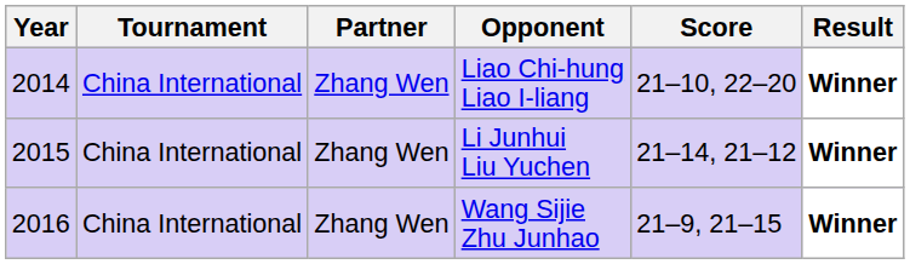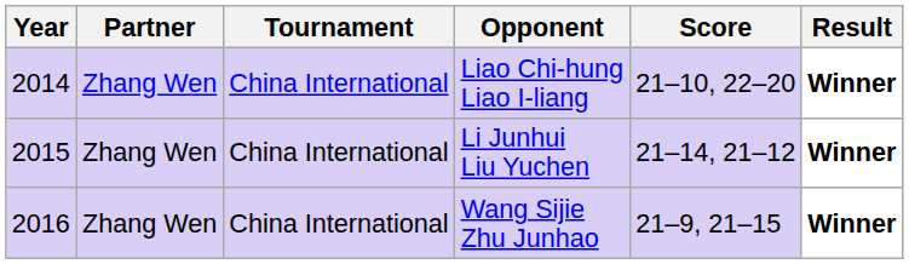 <table class="sortable wikitable" style="font-size: 90%;">
 <tr>
 <th>Year</th>
+<th>Partner</th>
 <th>Tournament</th>
-<th>Partner</th>
 <th>Opponent</th>
 <th>Score</th>
 <th>Result</th>
 </tr>
 <tr style="background:#D8CEF6">
 <td align="center">2014</td>
+<td align="left"> <a href='#'>Zhang Wen</a></td>
 <td align="left"><a href='#'>China International</a></td>
-<td align="left"> <a href='#'>Zhang Wen</a></td>
 <td align="left"> <a href='#'>Liao Chi-hung</a> <br>  <a href='#'>Liao I-liang</a></td>
 <td align="left">21–10, 22–20</td>
 <td style="text-align:left; background:white"> <strong>Winner</strong></td>
 </tr>
 <tr style="background:#D8CEF6">
 <td align="center">2015</td>
+<td align="left"> Zhang Wen</td>
 <td align="left">China International</td>
-<td align="left"> Zhang Wen</td>
 <td align="left"> <a href='#'>Li Junhui</a> <br>  <a href='#'>Liu Yuchen</a></td>
 <td align="left">21–14, 21–12</td>
 <td style="text-align:left; background:white"> <strong>Winner</strong></td>
 </tr>
 <tr style="background:#D8CEF6">
 <td align="center">2016</td>
+<td align="left"> Zhang Wen</td>
 <td align="left">China International</td>
-<td align="left"> Zhang Wen</td>
 <td align="left"> <a href='#'>Wang Sijie</a> <br>  <a href='#'>Zhu Junhao</a></td>
 <td align="left">21–9, 21–15</td>
 <td style="text-align:left; background:white"> <strong>Winner</strong></td>
 </tr>
 </table>
